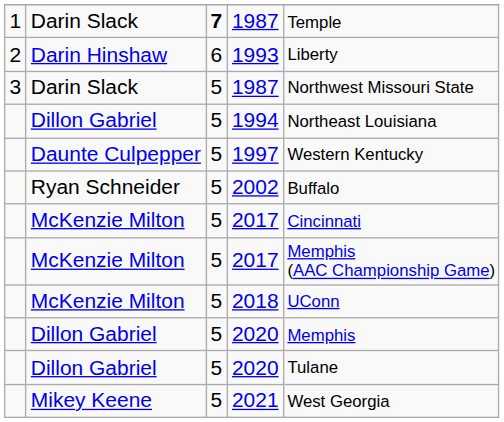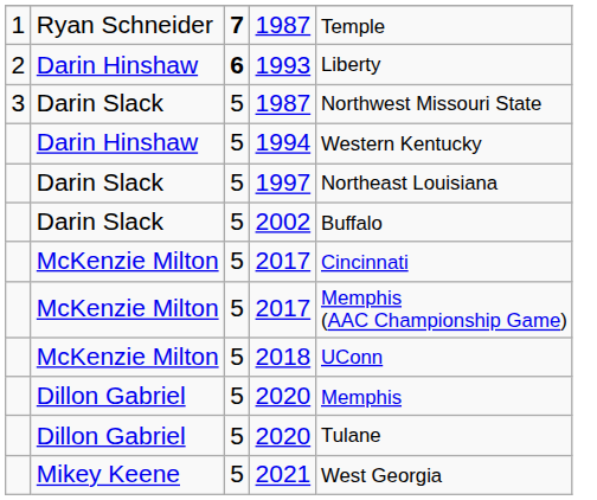 <table class="wikitable">
 <tr>
 </tr>
 <tr>
 <td>1</td>
-<td>Darin Slack</td>
+<td>Ryan Schneider</td>
 <td><strong>7</strong></td>
 <td><a href='#'>1987</a></td>
 <td style="font-size:80%;">Temple</td>
 </tr>
 <tr>
 <td>2</td>
 <td><a href='#'>Darin Hinshaw</a></td>
-<td>6</td>
+<td><strong>6</strong></td>
 <td><a href='#'>1993</a></td>
 <td style="font-size:80%;">Liberty</td>
 </tr>
 <tr>
 <td>3</td>
 <td>Darin Slack</td>
 <td>5</td>
 <td><a href='#'>1987</a></td>
 <td style="font-size:80%;">Northwest Missouri State</td>
 </tr>
 <tr>
 <td></td>
-<td><a href='#'>Dillon Gabriel</a></td>
+<td><a href='#'>Darin Hinshaw</a></td>
 <td>5</td>
 <td><a href='#'>1994</a></td>
+<td style="font-size:80%;">Western Kentucky</td>
+</tr>
+<tr>
+<td></td>
+<td>Darin Slack</td>
+<td>5</td>
+<td><a href='#'>1997</a></td>
 <td style="font-size:80%;">Northeast Louisiana</td>
 </tr>
 <tr>
 <td></td>
-<td><a href='#'>Daunte Culpepper</a></td>
-<td>5</td>
-<td><a href='#'>1997</a></td>
-<td style="font-size:80%;">Western Kentucky</td>
-</tr>
-<tr>
-<td></td>
-<td>Ryan Schneider</td>
+<td>Darin Slack</td>
 <td>5</td>
 <td><a href='#'>2002</a></td>
 <td style="font-size:80%;">Buffalo</td>
 </tr>
 <tr>
 <td></td>
 <td><a href='#'>McKenzie Milton</a></td>
 <td>5</td>
 <td><a href='#'>2017</a></td>
 <td style="font-size:80%;"><a href='#'>Cincinnati</a></td>
 </tr>
 <tr>
 <td></td>
 <td><a href='#'>McKenzie Milton</a></td>
 <td>5</td>
 <td><a href='#'>2017</a></td>
 <td style="font-size:80%;"><a href='#'>Memphis</a><br>(<a href='#'>AAC Championship Game</a>)</td>
 </tr>
 <tr>
 <td></td>
 <td><a href='#'>McKenzie Milton</a></td>
 <td>5</td>
 <td><a href='#'>2018</a></td>
 <td style="font-size:80%;"><a href='#'>UConn</a></td>
 </tr>
 <tr>
 <td></td>
 <td><a href='#'>Dillon Gabriel</a></td>
 <td>5</td>
 <td><a href='#'>2020</a></td>
 <td style="font-size:80%;"><a href='#'>Memphis</a></td>
 </tr>
 <tr>
 <td></td>
 <td><a href='#'>Dillon Gabriel</a></td>
 <td>5</td>
 <td><a href='#'>2020</a></td>
 <td style="font-size:80%;">Tulane</td>
 </tr>
 <tr>
 <td></td>
 <td><a href='#'>Mikey Keene</a></td>
 <td>5</td>
 <td><a href='#'>2021</a></td>
 <td style="font-size:80%;">West Georgia</td>
 </tr>
 </table>
